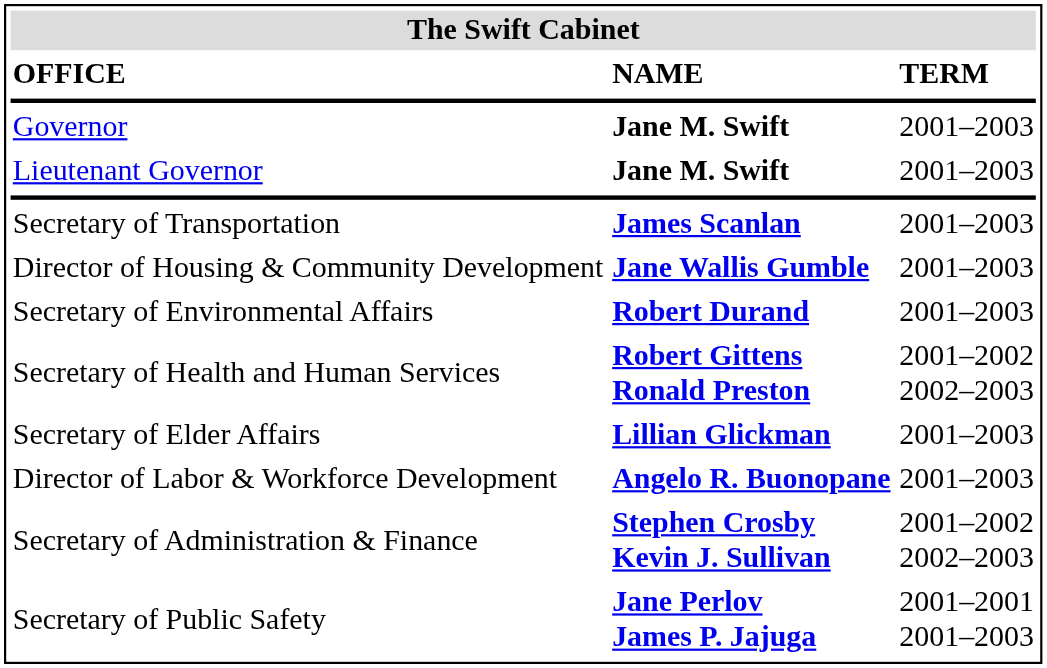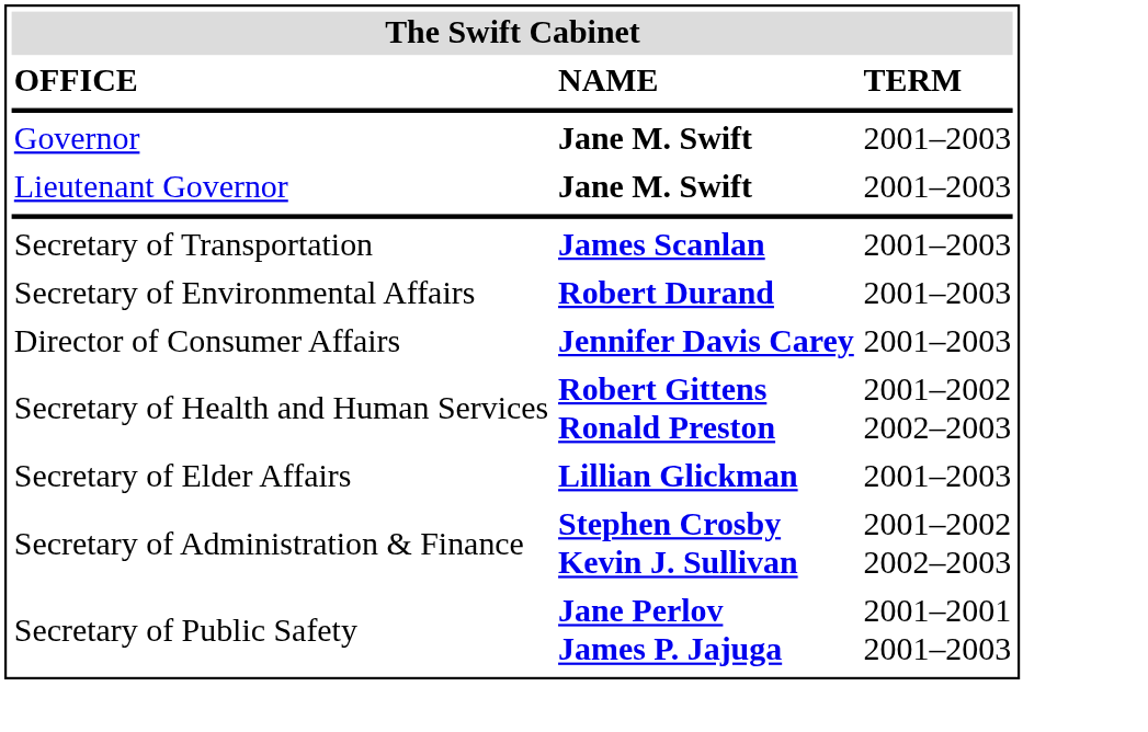 <table cellpadding="1" cellspacing="2" style="float:margin:1em 1em 1em 0; border:1px solid #000; font-size:85%;">
 <tr>
 <th style="background:#dcdcdc;" colspan="3">The Swift Cabinet</th>
 </tr>
 <tr>
 <td style="text-align:left;"><strong>OFFICE</strong></td>
 <td align="left"><strong>NAME</strong></td>
 <td align="left"><strong>TERM</strong></td>
 </tr>
 <tr>
 <th style="background:#000;" colspan="3"></th>
 </tr>
 <tr>
 <td style="text-align:left;"><a href='#'>Governor</a></td>
 <td align="left"><strong>Jane M. Swift</strong></td>
 <td align="left">2001–2003</td>
 </tr>
 <tr>
 <td style="text-align:left;"><a href='#'>Lieutenant Governor</a></td>
 <td align="left"><strong>Jane M. Swift</strong></td>
 <td align="left">2001–2003</td>
 </tr>
 <tr>
 <th style="background:#000;" colspan="3"></th>
 </tr>
 <tr>
 <td style="text-align:left;">Secretary of Transportation</td>
 <td align="left"><strong><a href='#'>James Scanlan</a></strong></td>
 <td align="left">2001–2003</td>
 </tr>
 <tr>
-<td style="text-align:left;">Director of Housing & Community Development</td>
-<td align="left"><strong><a href='#'>Jane Wallis Gumble</a></strong></td>
+<td style="text-align:left;">Secretary of Environmental Affairs</td>
+<td align="left"><strong><a href='#'>Robert Durand</a></strong></td>
 <td align="left">2001–2003</td>
 </tr>
 <tr>
-<td style="text-align:left;">Secretary of Environmental Affairs</td>
-<td align="left"><strong><a href='#'>Robert Durand</a></strong></td>
+<td style="text-align:left;">Director of Consumer Affairs</td>
+<td align="left"><strong><a href='#'>Jennifer Davis Carey</a></strong></td>
 <td align="left">2001–2003</td>
 </tr>
 <tr>
 <td style="text-align:left;">Secretary of Health and Human Services</td>
 <td align="left"><strong><a href='#'>Robert Gittens</a></strong><br><strong><a href='#'>Ronald Preston</a></strong></td>
 <td align="left">2001–2002<br>2002–2003</td>
 </tr>
 <tr>
 <td style="text-align:left;">Secretary of Elder Affairs</td>
 <td align="left"><strong><a href='#'>Lillian Glickman</a></strong></td>
 <td align="left">2001–2003</td>
 </tr>
 <tr>
-<td style="text-align:left;">Director of Labor & Workforce Development</td>
-<td align="left"><strong><a href='#'>Angelo R. Buonopane</a></strong></td>
-<td align="left">2001–2003</td>
-</tr>
-<tr>
 <td style="text-align:left;">Secretary of Administration & Finance</td>
 <td align="left"><strong><a href='#'>Stephen Crosby</a></strong><br><strong><a href='#'>Kevin J. Sullivan</a></strong></td>
 <td align="left">2001–2002<br>2002–2003</td>
 </tr>
 <tr>
 <td style="text-align:left;">Secretary of Public Safety</td>
 <td align="left"><strong><a href='#'>Jane Perlov</a></strong><br><strong><a href='#'>James P. Jajuga</a></strong></td>
 <td align="left">2001–2001<br>2001–2003</td>
 </tr>
 </table>
